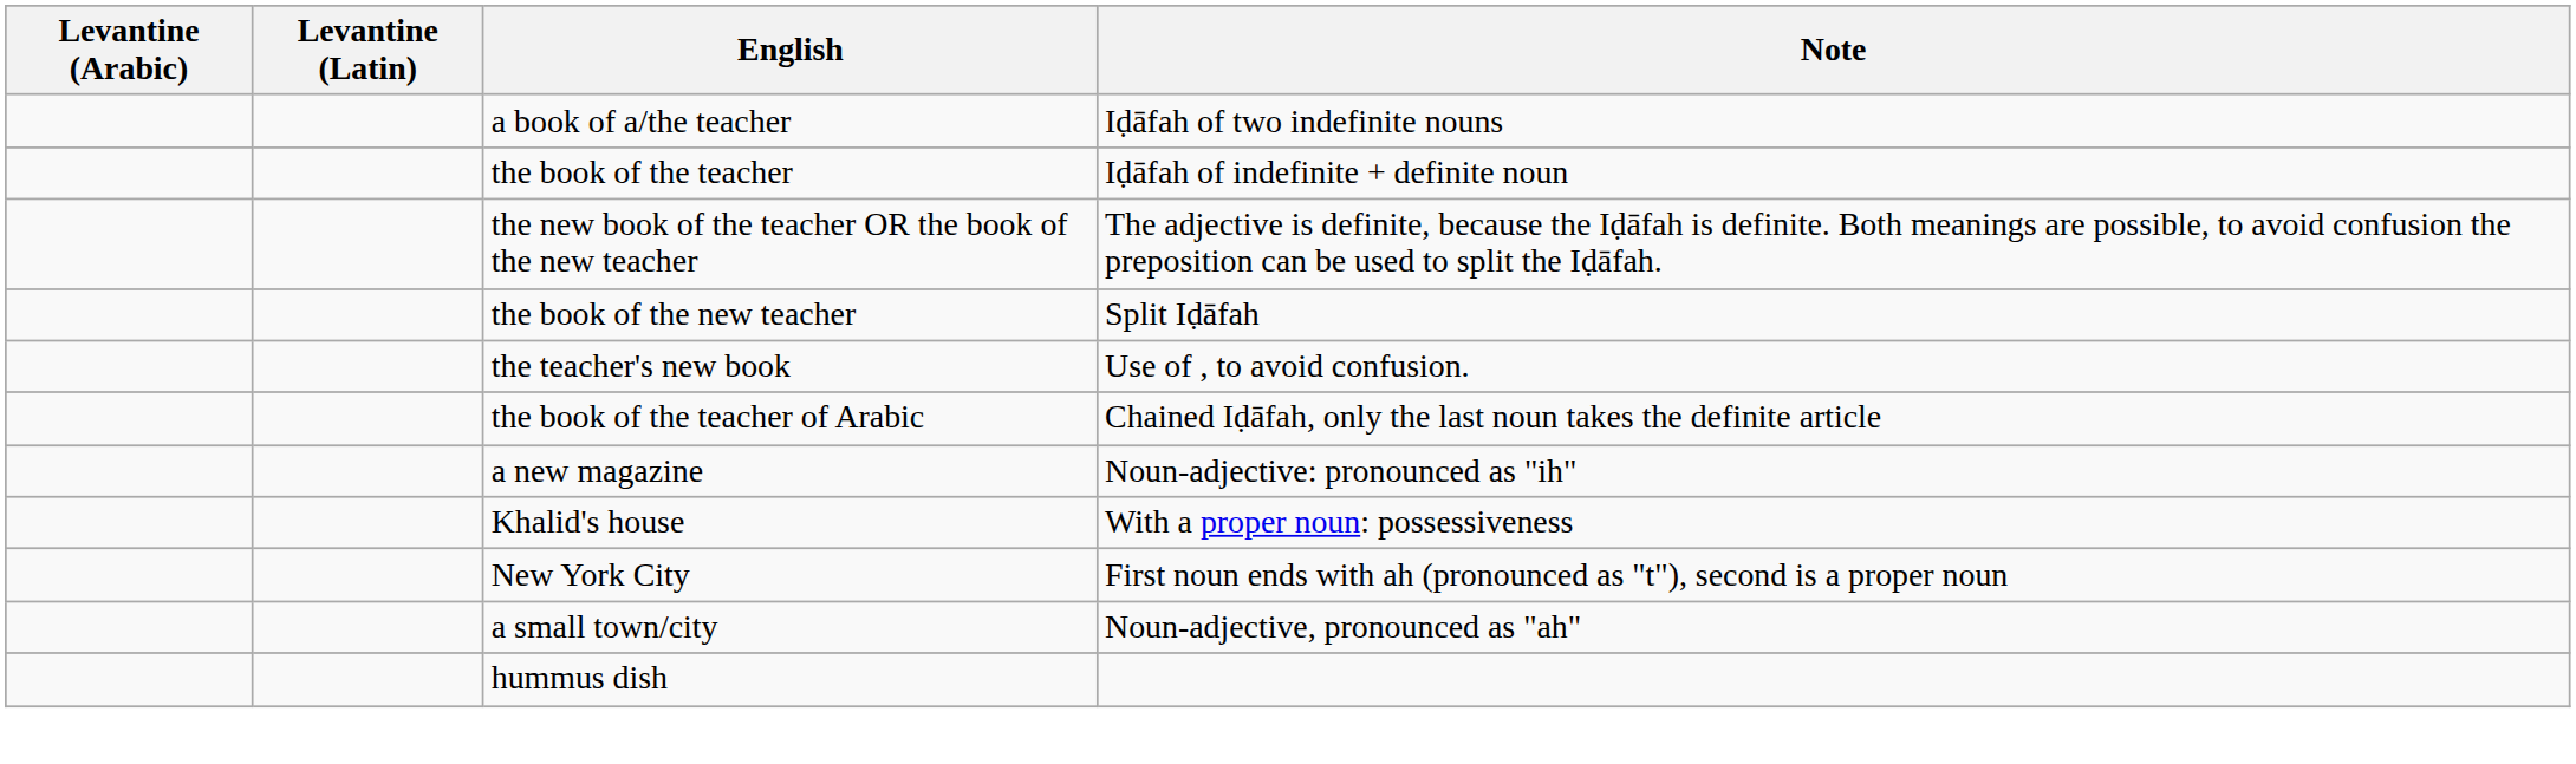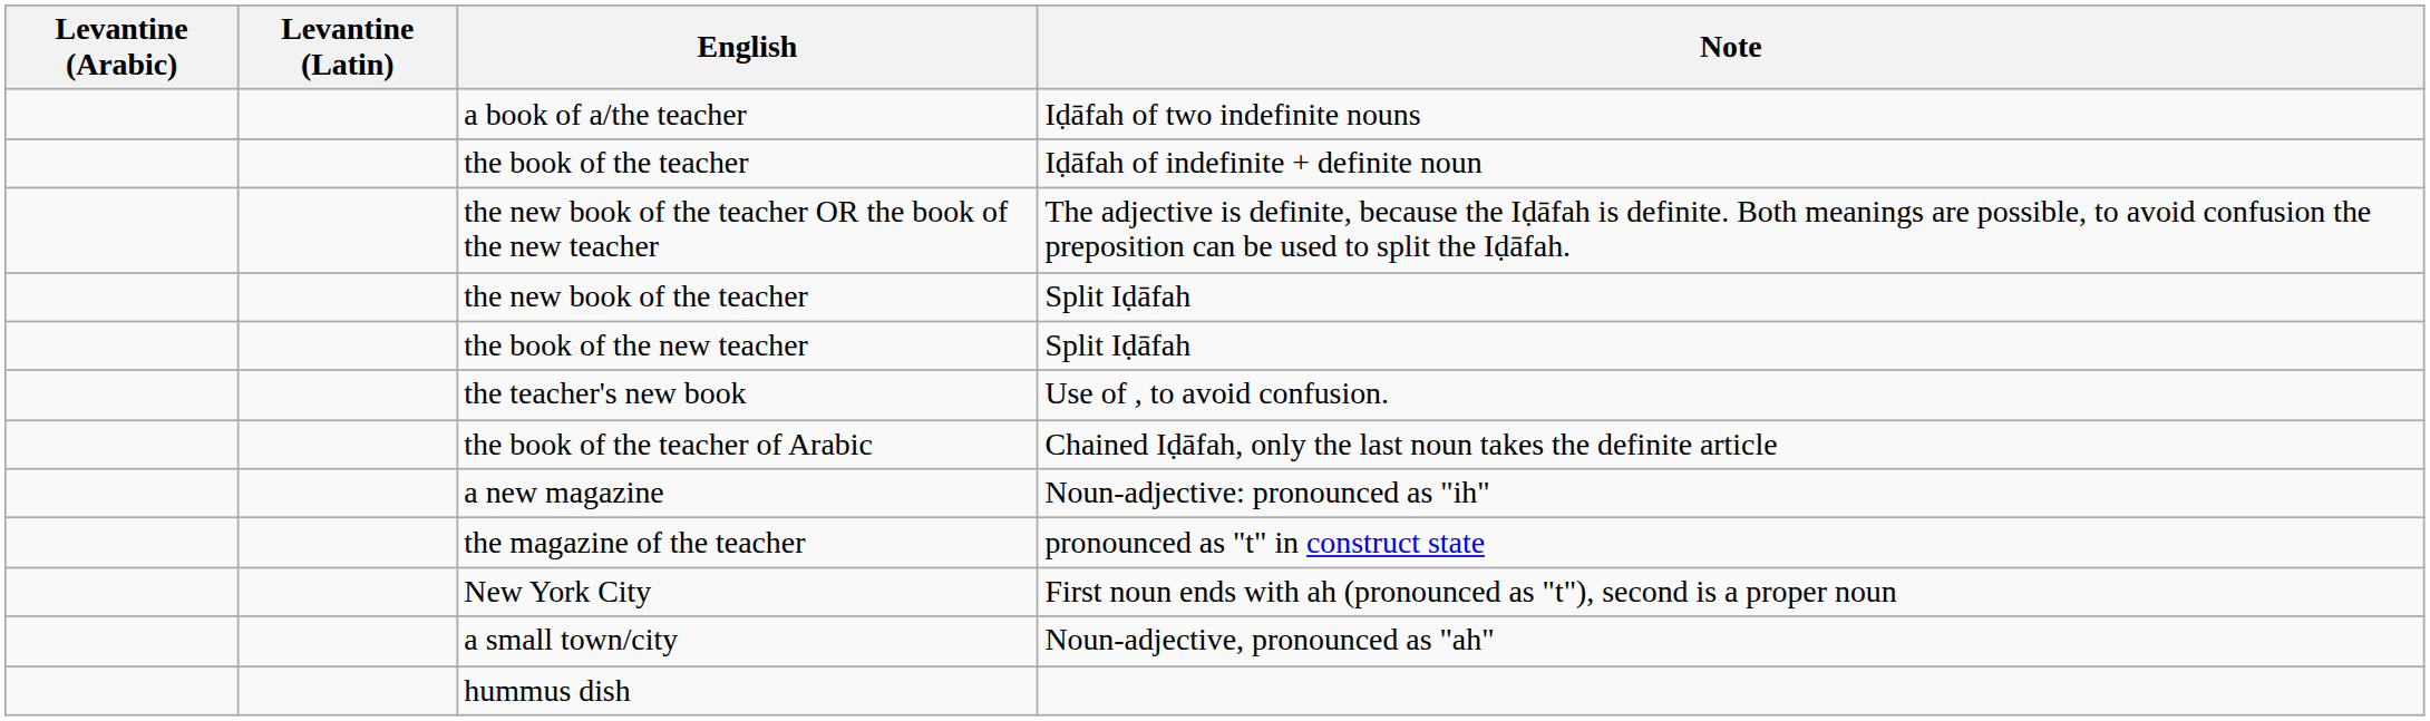 <table class="wikitable">
 <tr>
 <th>Levantine (Arabic)</th>
 <th>Levantine (Latin)</th>
 <th>English</th>
 <th>Note</th>
 </tr>
 <tr>
 <td style="text-align:right;"></td>
 <td></td>
 <td>a book of a/the teacher</td>
 <td>Iḍāfah of two indefinite nouns</td>
 </tr>
 <tr>
 <td style="text-align:right;"></td>
 <td></td>
 <td>the book of the teacher</td>
 <td>Iḍāfah of indefinite + definite noun</td>
 </tr>
 <tr>
 <td style="text-align:right;"></td>
 <td></td>
 <td>the new book of the teacher OR the book of the new teacher</td>
 <td>The adjective is definite, because the Iḍāfah is definite. Both meanings are possible, to avoid confusion the preposition  can be used to split the Iḍāfah.</td>
 </tr>
 <tr>
 <td style="text-align:right;"></td>
 <td></td>
+<td>the new book of the teacher</td>
+<td>Split Iḍāfah</td>
+</tr>
+<tr>
+<td style="text-align:right;"></td>
+<td></td>
 <td>the book of the new teacher</td>
 <td>Split Iḍāfah</td>
 </tr>
 <tr>
 <td style="text-align:right;"></td>
 <td></td>
 <td>the teacher's new book</td>
 <td>Use of ,  to avoid confusion.</td>
 </tr>
 <tr>
 <td style="text-align:right;"></td>
 <td></td>
 <td>the book of the teacher of Arabic</td>
 <td>Chained Iḍāfah, only the last noun takes the definite article</td>
 </tr>
 <tr>
 <td style="text-align:right;"></td>
 <td></td>
 <td>a new magazine</td>
 <td>Noun-adjective:  pronounced as "ih"</td>
 </tr>
 <tr>
 <td style="text-align:right;"></td>
 <td></td>
-<td>Khalid's house</td>
-<td>With a <a href='#'>proper noun</a>: possessiveness</td>
+<td>the magazine of the teacher</td>
+<td> pronounced as "t" in <a href='#'>construct state</a></td>
 </tr>
 <tr>
 <td style="text-align:right;"></td>
 <td></td>
 <td>New York City</td>
 <td>First noun ends with ah (pronounced as "t"), second is a proper noun</td>
 </tr>
 <tr>
 <td style="text-align:right;"></td>
 <td></td>
 <td>a small town/city</td>
 <td>Noun-adjective,  pronounced as "ah"</td>
 </tr>
 <tr>
 <td style="text-align:right;"></td>
 <td></td>
 <td>hummus dish</td>
 <td></td>
 </tr>
 </table>
